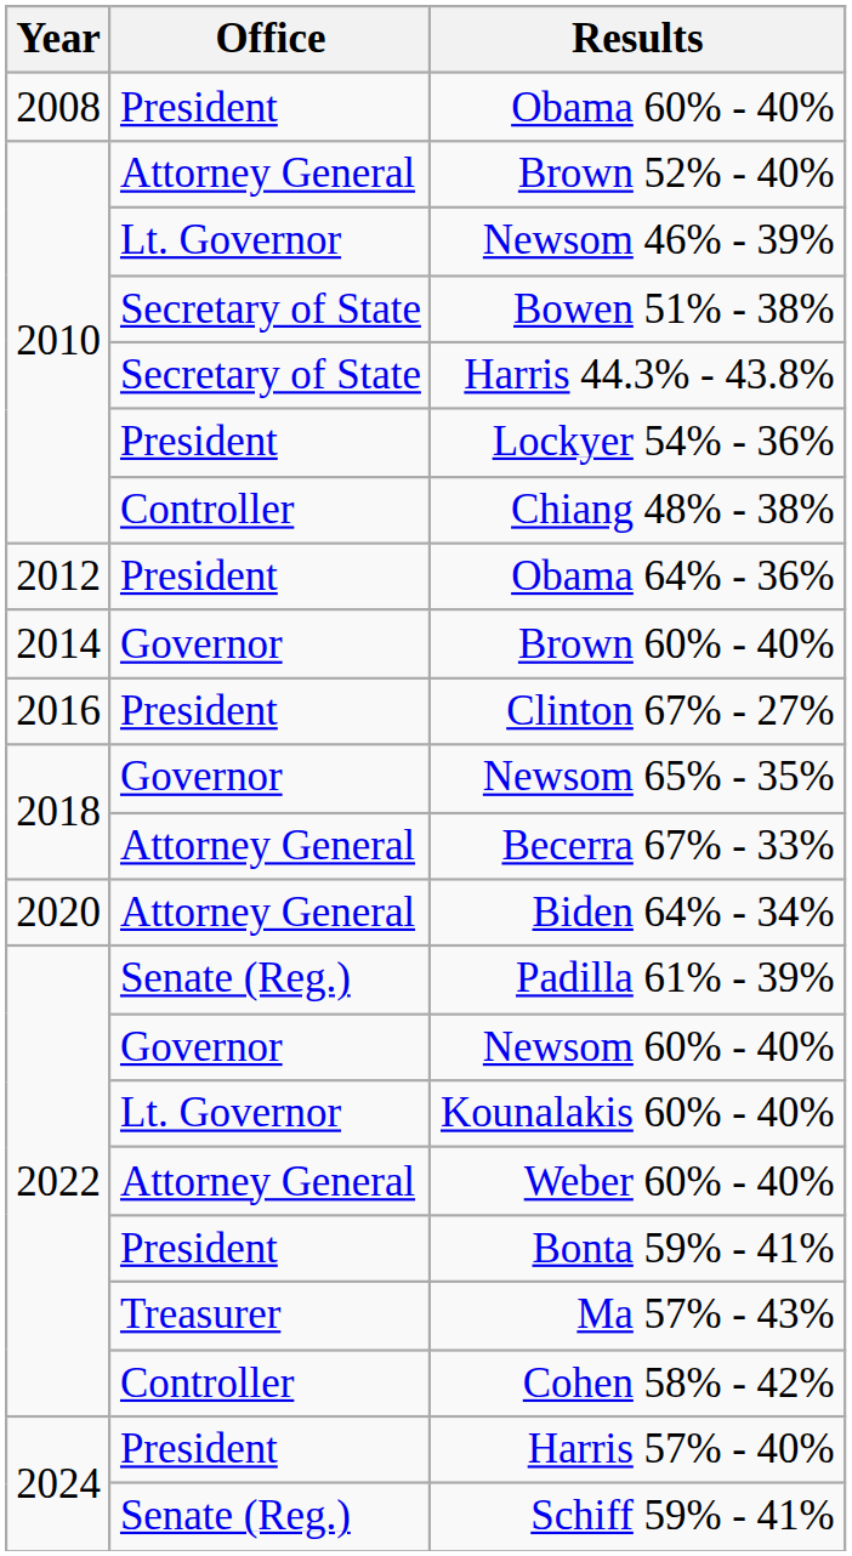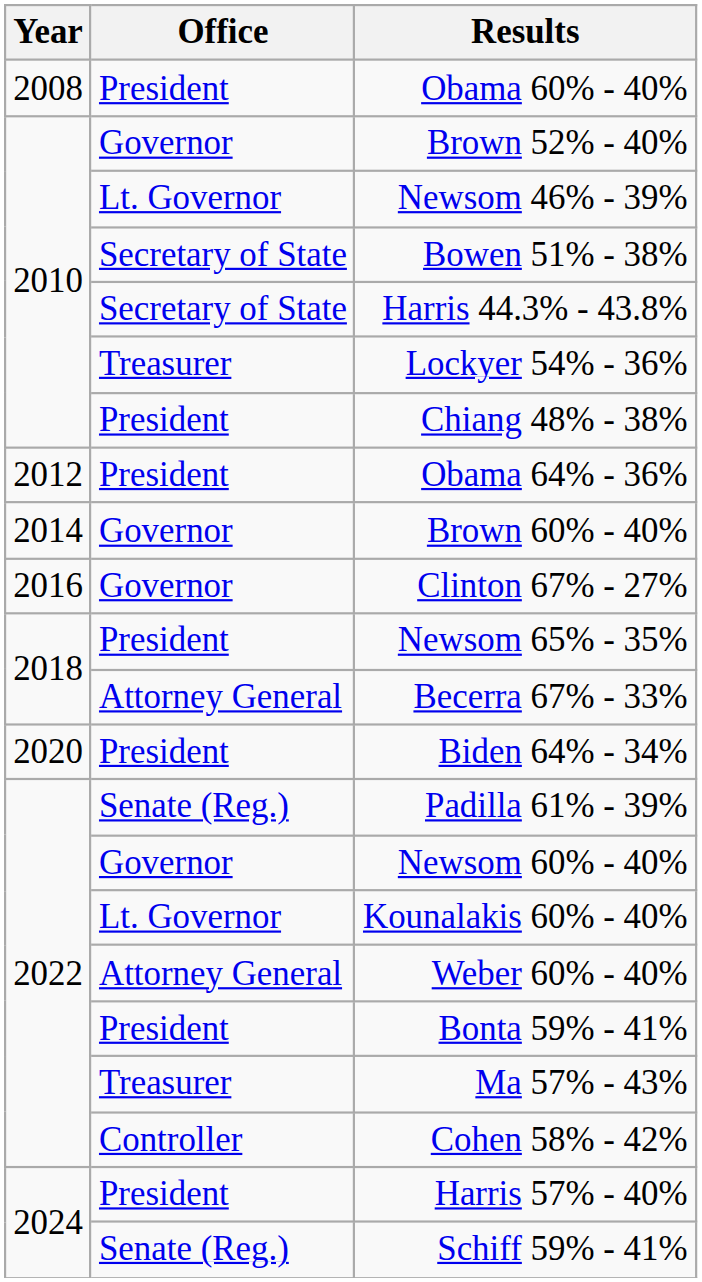 <table class=wikitable>
 <tr>
 <th>Year</th>
 <th>Office</th>
 <th>Results</th>
 </tr>
 <tr>
 <td>2008</td>
 <td><a href='#'>President</a></td>
 <td align="right" ><a href='#'>Obama</a> 60% - 40%</td>
 </tr>
 <tr>
 <td rowspan=6>2010</td>
-<td><a href='#'>Attorney General</a></td>
+<td><a href='#'>Governor</a></td>
 <td align="right" ><a href='#'>Brown</a> 52% - 40%</td>
 </tr>
 <tr>
 <td><a href='#'>Lt. Governor</a></td>
 <td align="right" ><a href='#'>Newsom</a> 46% - 39%</td>
 </tr>
 <tr>
 <td><a href='#'>Secretary of State</a></td>
 <td align="right" ><a href='#'>Bowen</a> 51% - 38%</td>
 </tr>
 <tr>
 <td><a href='#'>Secretary of State</a></td>
 <td align="right" ><a href='#'>Harris</a> 44.3% - 43.8%</td>
 </tr>
 <tr>
-<td><a href='#'>President</a></td>
+<td><a href='#'>Treasurer</a></td>
 <td align="right" ><a href='#'>Lockyer</a> 54% - 36%</td>
 </tr>
 <tr>
-<td><a href='#'>Controller</a></td>
+<td><a href='#'>President</a></td>
 <td align="right" ><a href='#'>Chiang</a> 48% - 38%</td>
 </tr>
 <tr>
 <td>2012</td>
 <td><a href='#'>President</a></td>
 <td align="right" ><a href='#'>Obama</a> 64% - 36%</td>
 </tr>
 <tr>
 <td>2014</td>
 <td><a href='#'>Governor</a></td>
 <td align="right" ><a href='#'>Brown</a> 60% - 40%</td>
 </tr>
 <tr>
 <td>2016</td>
-<td><a href='#'>President</a></td>
+<td><a href='#'>Governor</a></td>
 <td align="right" ><a href='#'>Clinton</a> 67% - 27%</td>
 </tr>
 <tr>
 <td rowspan=2>2018</td>
-<td><a href='#'>Governor</a></td>
+<td><a href='#'>President</a></td>
 <td align="right" ><a href='#'>Newsom</a> 65% - 35%</td>
 </tr>
 <tr>
 <td><a href='#'>Attorney General</a></td>
 <td align="right" ><a href='#'>Becerra</a> 67% - 33%</td>
 </tr>
 <tr>
 <td>2020</td>
-<td><a href='#'>Attorney General</a></td>
+<td><a href='#'>President</a></td>
 <td align="right" ><a href='#'>Biden</a> 64% - 34%</td>
 </tr>
 <tr>
 <td rowspan=7>2022</td>
 <td><a href='#'>Senate (Reg.)</a></td>
 <td align="right" ><a href='#'>Padilla</a> 61% - 39%</td>
 </tr>
 <tr>
 <td><a href='#'>Governor</a></td>
 <td align="right" ><a href='#'>Newsom</a> 60% - 40%</td>
 </tr>
 <tr>
 <td><a href='#'>Lt. Governor</a></td>
 <td align="right" ><a href='#'>Kounalakis</a> 60% - 40%</td>
 </tr>
 <tr>
 <td><a href='#'>Attorney General</a></td>
 <td align="right" ><a href='#'>Weber</a> 60% - 40%</td>
 </tr>
 <tr>
 <td><a href='#'>President</a></td>
 <td align="right" ><a href='#'>Bonta</a> 59% - 41%</td>
 </tr>
 <tr>
 <td><a href='#'>Treasurer</a></td>
 <td align="right" ><a href='#'>Ma</a> 57% - 43%</td>
 </tr>
 <tr>
 <td><a href='#'>Controller</a></td>
 <td align="right" ><a href='#'>Cohen</a> 58% - 42%</td>
 </tr>
 <tr>
 <td rowspan=2>2024</td>
 <td><a href='#'>President</a></td>
 <td align="right" ><a href='#'>Harris</a> 57% - 40%</td>
 </tr>
 <tr>
 <td><a href='#'>Senate (Reg.)</a></td>
 <td align="right" ><a href='#'>Schiff</a> 59% - 41%</td>
 </tr>
 </table>
